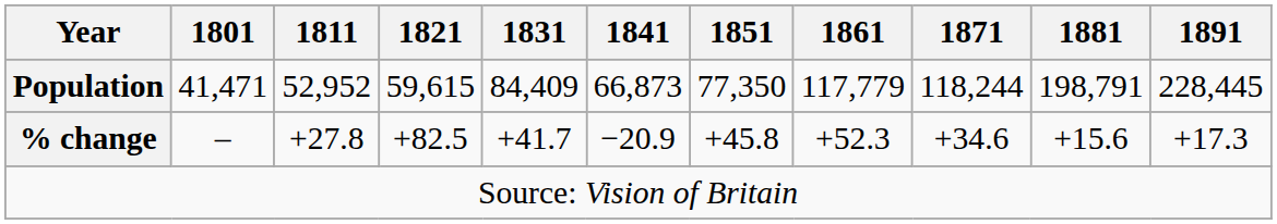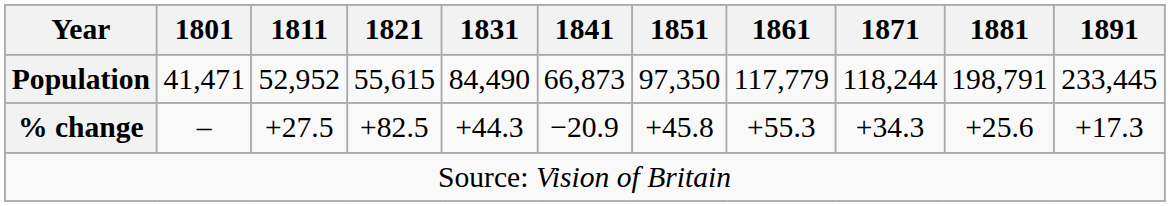 <table class="wikitable" style=" border:0; text-align:center; line-height:120%;">
 <tr>
 <th>Year</th>
 <th>1801</th>
 <th>1811</th>
 <th>1821</th>
 <th>1831</th>
 <th>1841</th>
 <th>1851</th>
 <th>1861</th>
 <th>1871</th>
 <th>1881</th>
 <th>1891</th>
 </tr>
 <tr style="text-align:center;">
 <th>Population</th>
 <td>41,471</td>
 <td>52,952</td>
-<td>59,615</td>
-<td>84,409</td>
+<td>55,615</td>
+<td>84,490</td>
 <td>66,873</td>
-<td>77,350</td>
+<td>97,350</td>
 <td>117,779</td>
 <td>118,244</td>
 <td>198,791</td>
-<td>228,445</td>
+<td>233,445</td>
 </tr>
 <tr>
 <th>% change</th>
 <td>–</td>
-<td>+27.8</td>
+<td>+27.5</td>
 <td>+82.5</td>
-<td>+41.7</td>
+<td>+44.3</td>
 <td>−20.9</td>
 <td>+45.8</td>
-<td>+52.3</td>
-<td>+34.6</td>
-<td>+15.6</td>
+<td>+55.3</td>
+<td>+34.3</td>
+<td>+25.6</td>
 <td>+17.3</td>
 </tr>
 <tr>
 <td colspan="11" style="text-align:center;">Source: <em>Vision of Britain</em></td>
 </tr>
 </table>
